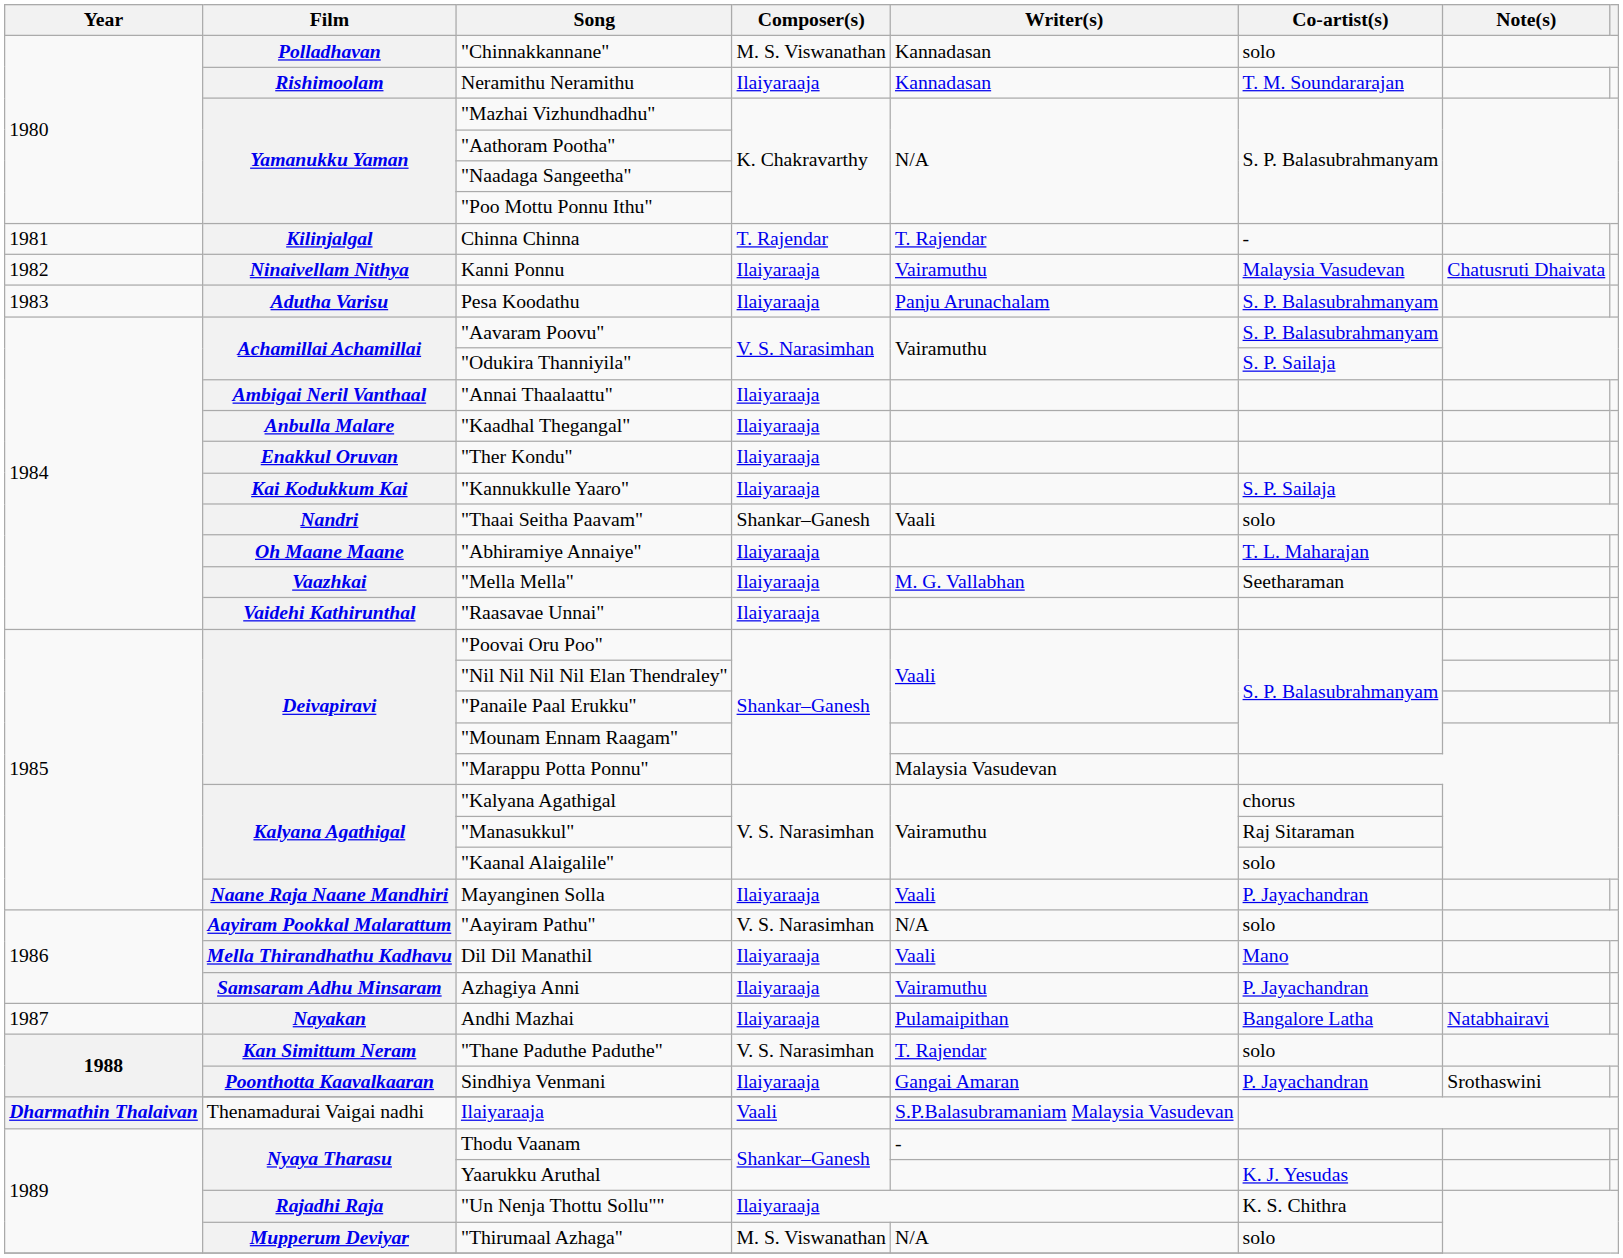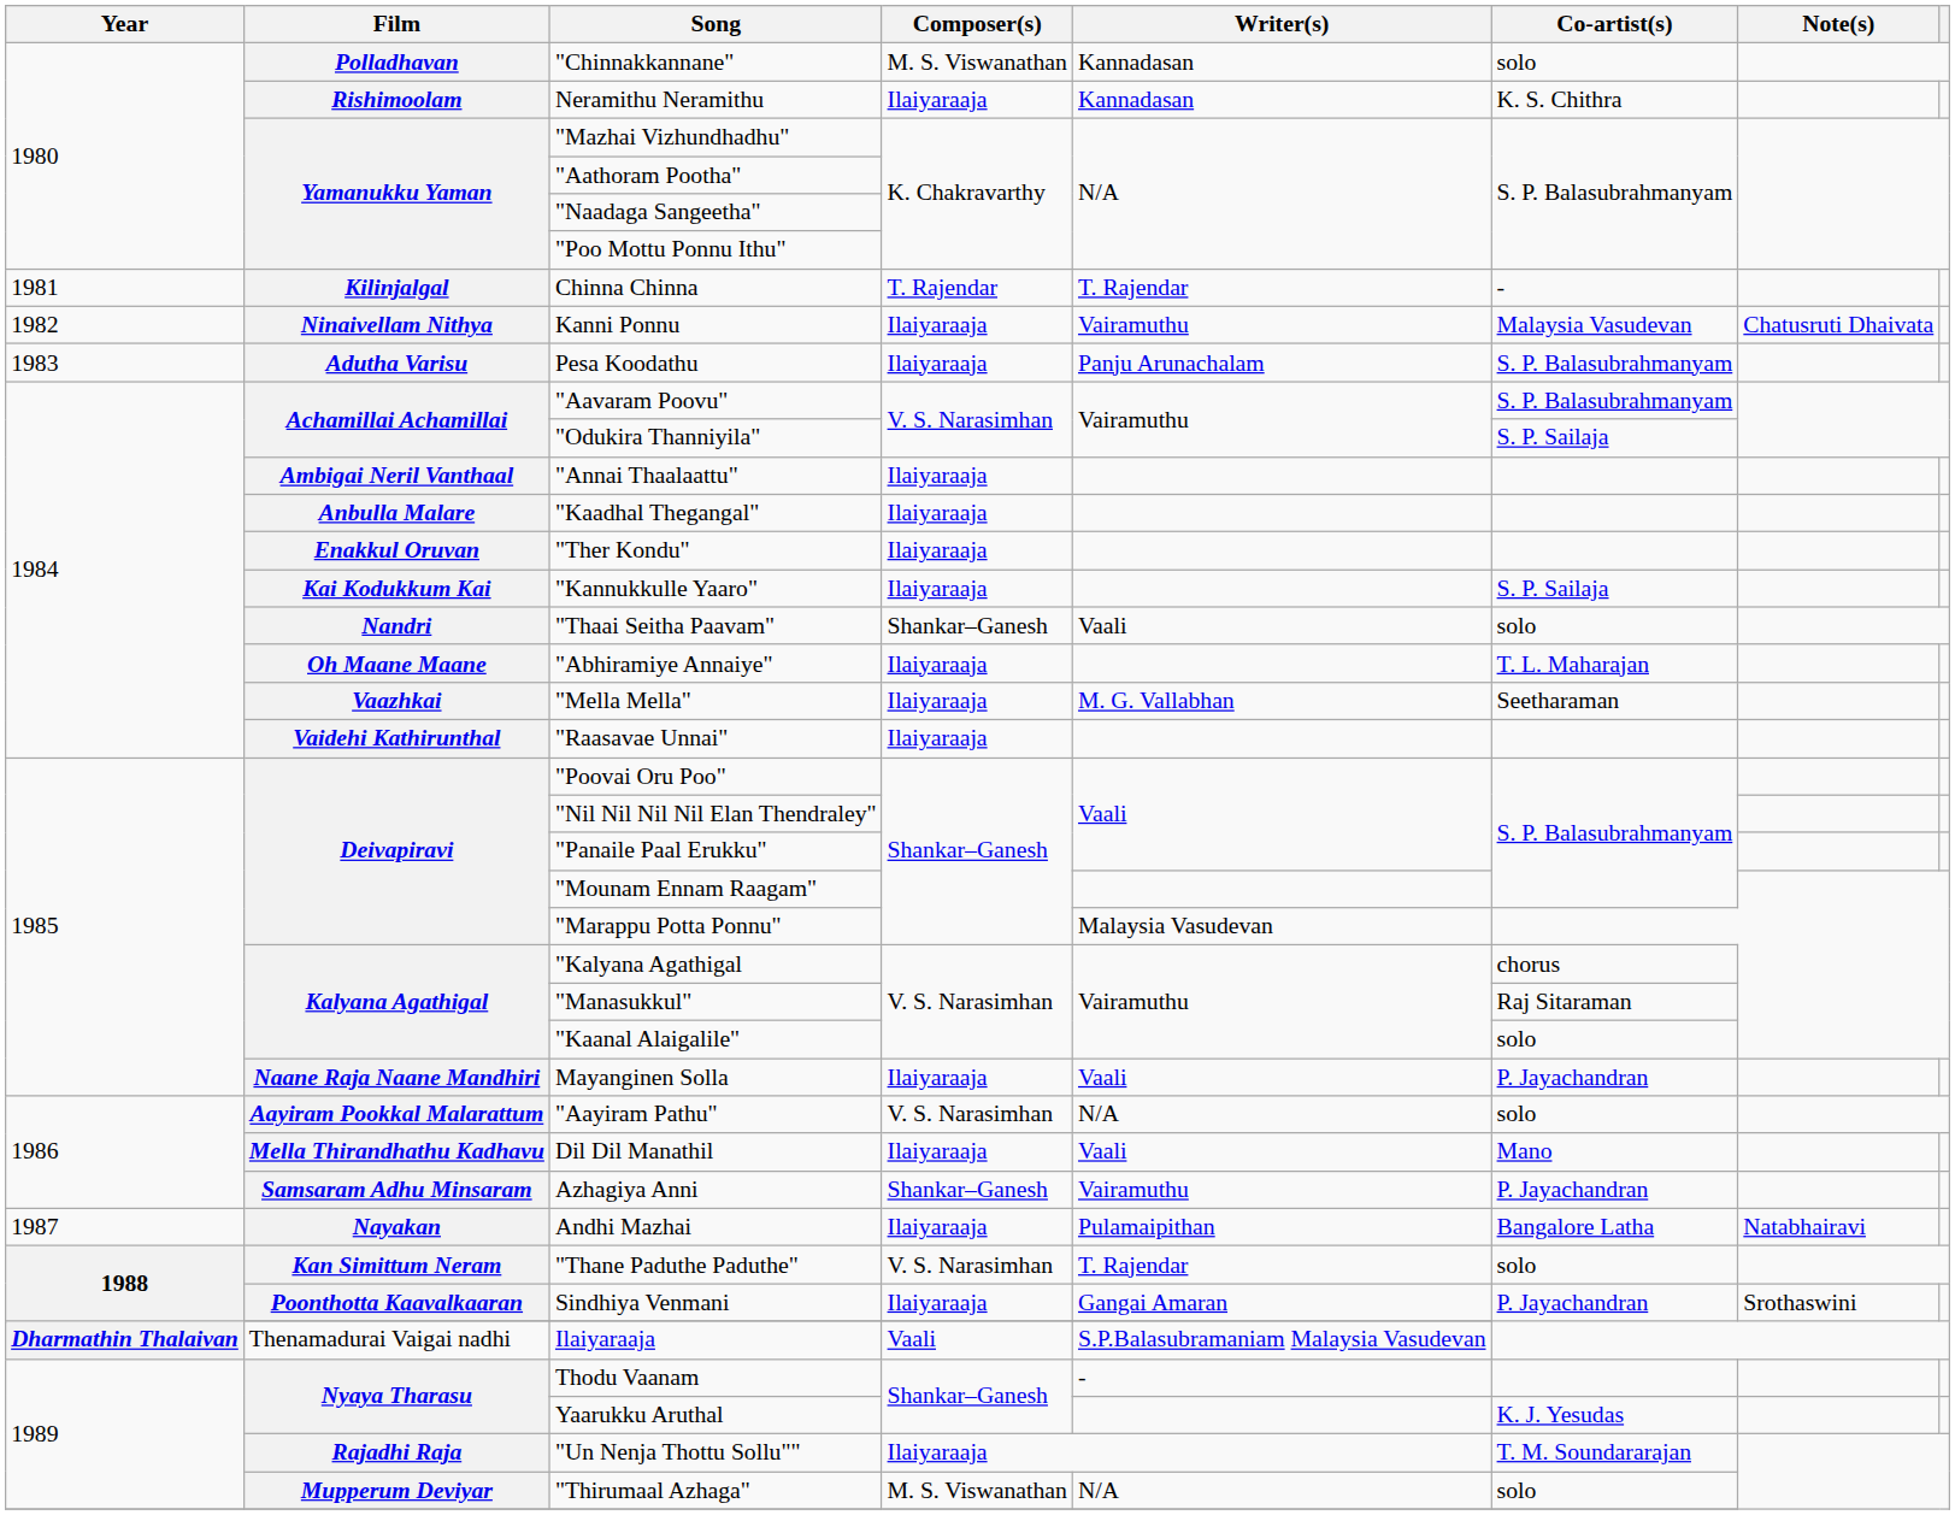 <table class="wikitable sortable plainrowheaders">
 <tr style="background:#ccc; text-align:center;">
 <th scope="col">Year</th>
 <th scope="col">Film</th>
 <th scope="col">Song</th>
 <th scope="col">Composer(s)</th>
 <th scope="col">Writer(s)</th>
 <th scope="col">Co-artist(s)</th>
 <th scope="col">Note(s)</th>
 <th scope="col" class="unsortable"></th>
 </tr>
 <tr>
 <td rowspan=6>1980</td>
 <th><em><a href='#'>Polladhavan</a></em></th>
 <td>"Chinnakkannane"</td>
 <td>M. S. Viswanathan</td>
 <td>Kannadasan</td>
 <td>solo</td>
 </tr>
 <tr>
 <th><em><a href='#'>Rishimoolam</a></em></th>
 <td>Neramithu Neramithu</td>
 <td><a href='#'>Ilaiyaraaja</a></td>
 <td><a href='#'>Kannadasan</a></td>
-<td><a href='#'>T. M. Soundararajan</a></td>
+<td>K. S. Chithra</td>
 <td></td>
 <td></td>
 </tr>
 <tr>
 <th Rowspan=4><em><a href='#'>Yamanukku Yaman</a></em></th>
 <td>"Mazhai Vizhundhadhu"</td>
 <td rowspan=4>K. Chakravarthy</td>
 <td rowspan=4>N/A</td>
 <td rowspan=4>S. P. Balasubrahmanyam</td>
 </tr>
 <tr>
 <td>"Aathoram Pootha"</td>
 </tr>
 <tr>
 <td>"Naadaga Sangeetha"</td>
 </tr>
 <tr>
 <td>"Poo Mottu Ponnu Ithu"</td>
 </tr>
 <tr>
 <td>1981</td>
 <th><em><a href='#'>Kilinjalgal</a></em></th>
 <td>Chinna Chinna</td>
 <td><a href='#'>T. Rajendar</a></td>
 <td><a href='#'>T. Rajendar</a></td>
 <td>-</td>
 <td></td>
 <td></td>
 </tr>
 <tr>
 <td>1982</td>
 <th><em><a href='#'>Ninaivellam Nithya</a></em></th>
 <td>Kanni Ponnu</td>
 <td><a href='#'>Ilaiyaraaja</a></td>
 <td><a href='#'>Vairamuthu</a></td>
 <td><a href='#'>Malaysia Vasudevan</a></td>
 <td><a href='#'>Chatusruti Dhaivata</a></td>
 <td></td>
 </tr>
 <tr>
 <td>1983</td>
 <th><em><a href='#'>Adutha Varisu</a></em></th>
 <td>Pesa Koodathu</td>
 <td><a href='#'>Ilaiyaraaja</a></td>
 <td><a href='#'>Panju Arunachalam</a></td>
 <td><a href='#'>S. P. Balasubrahmanyam</a></td>
 <td></td>
 <td></td>
 </tr>
 <tr>
 <td rowspan="10">1984</td>
 <th Rowspan=2><em><a href='#'>Achamillai Achamillai</a></em></th>
 <td>"Aavaram Poovu"</td>
 <td rowspan=2><a href='#'>V. S. Narasimhan</a></td>
 <td rowspan=2>Vairamuthu</td>
 <td><a href='#'>S. P. Balasubrahmanyam</a></td>
 </tr>
 <tr>
 <td>"Odukira Thanniyila"</td>
 <td><a href='#'>S. P. Sailaja</a></td>
 </tr>
 <tr>
 <th><em><a href='#'>Ambigai Neril Vanthaal</a></em></th>
 <td>"Annai Thaalaattu"</td>
 <td><a href='#'>Ilaiyaraaja</a></td>
 <td></td>
 <td></td>
 <td></td>
 <td></td>
 </tr>
 <tr>
 <th><em><a href='#'>Anbulla Malare</a></em></th>
 <td>"Kaadhal Thegangal"</td>
 <td><a href='#'>Ilaiyaraaja</a></td>
 <td></td>
 <td></td>
 <td></td>
 <td></td>
 </tr>
 <tr>
 <th><a href='#'><em>Enakkul Oruvan</em></a></th>
 <td>"Ther Kondu"</td>
 <td><a href='#'>Ilaiyaraaja</a></td>
 <td></td>
 <td></td>
 <td></td>
 <td></td>
 </tr>
 <tr>
 <th><em><a href='#'>Kai Kodukkum Kai</a></em></th>
 <td>"Kannukkulle Yaaro"</td>
 <td><a href='#'>Ilaiyaraaja</a></td>
 <td></td>
 <td><a href='#'>S. P. Sailaja</a></td>
 <td></td>
 <td></td>
 </tr>
 <tr>
 <th Rowspan=><em><a href='#'>Nandri</a></em></th>
 <td>"Thaai Seitha Paavam"</td>
 <td rowspan=>Shankar–Ganesh</td>
 <td rowspan=>Vaali</td>
 <td>solo</td>
 </tr>
 <tr>
 <th><em><a href='#'>Oh Maane Maane</a></em></th>
 <td>"Abhiramiye Annaiye"</td>
 <td><a href='#'>Ilaiyaraaja</a></td>
 <td></td>
 <td><a href='#'>T. L. Maharajan</a></td>
 <td></td>
 <td></td>
 </tr>
 <tr>
 <th><em><a href='#'>Vaazhkai</a></em></th>
 <td>"Mella Mella"</td>
 <td><a href='#'>Ilaiyaraaja</a></td>
 <td><a href='#'>M. G. Vallabhan</a></td>
 <td>Seetharaman</td>
 <td></td>
 <td></td>
 </tr>
 <tr>
 <th><em><a href='#'>Vaidehi Kathirunthal</a></em></th>
 <td>"Raasavae Unnai"</td>
 <td><a href='#'>Ilaiyaraaja</a></td>
 <td></td>
 <td></td>
 <td></td>
 <td></td>
 </tr>
 <tr>
 <td rowspan=9>1985</td>
 <th rowspan="5"><em><a href='#'>Deivapiravi</a></em></th>
 <td>"Poovai Oru Poo"</td>
 <td rowspan=5><a href='#'>Shankar–Ganesh</a></td>
 <td rowspan="3"><a href='#'>Vaali</a></td>
 <td rowspan=4><a href='#'>S. P. Balasubrahmanyam</a></td>
 <td></td>
 <td></td>
 </tr>
 <tr>
 <td>"Nil Nil Nil Nil Elan Thendraley"</td>
 <td></td>
 <td></td>
 </tr>
 <tr>
 <td>"Panaile Paal Erukku"</td>
 <td></td>
 <td></td>
 </tr>
 <tr>
 <td>"Mounam Ennam Raagam"</td>
 </tr>
 <tr>
 <td>"Marappu Potta Ponnu"</td>
 <td>Malaysia Vasudevan</td>
 </tr>
 <tr>
 <th Rowspan=3><em><a href='#'>Kalyana Agathigal</a></em></th>
 <td>"Kalyana Agathigal</td>
 <td rowspan=3>V. S. Narasimhan</td>
 <td rowspan=3>Vairamuthu</td>
 <td>chorus</td>
 </tr>
 <tr>
 <td>"Manasukkul"</td>
 <td>Raj Sitaraman</td>
 </tr>
 <tr>
 <td>"Kaanal Alaigalile"</td>
 <td>solo</td>
 </tr>
 <tr>
 <th><em><a href='#'>Naane Raja Naane Mandhiri</a></em></th>
 <td>Mayanginen Solla</td>
 <td><a href='#'>Ilaiyaraaja</a></td>
 <td><a href='#'>Vaali</a></td>
 <td><a href='#'>P. Jayachandran</a></td>
 <td></td>
 <td></td>
 </tr>
 <tr>
 <td rowspan=3>1986</td>
 <th Rowspan=><em><a href='#'>Aayiram Pookkal Malarattum</a></em></th>
 <td>"Aayiram Pathu"</td>
 <td rowspan=>V. S. Narasimhan</td>
 <td rowspan=>N/A</td>
 <td>solo</td>
 </tr>
 <tr>
 <th><em><a href='#'>Mella Thirandhathu Kadhavu</a></em></th>
 <td>Dil Dil Manathil</td>
 <td><a href='#'>Ilaiyaraaja</a></td>
 <td><a href='#'>Vaali</a></td>
 <td><a href='#'>Mano</a></td>
 <td></td>
 <td></td>
 </tr>
 <tr>
 <th><em><a href='#'>Samsaram Adhu Minsaram</a></em></th>
 <td>Azhagiya Anni</td>
-<td><a href='#'>Ilaiyaraaja</a></td>
+<td><a href='#'>Shankar–Ganesh</a></td>
 <td><a href='#'>Vairamuthu</a></td>
 <td><a href='#'>P. Jayachandran</a></td>
 <td></td>
 <td></td>
 </tr>
 <tr>
 <td>1987</td>
 <th><em><a href='#'>Nayakan</a></em></th>
 <td>Andhi Mazhai</td>
 <td><a href='#'>Ilaiyaraaja</a></td>
 <td><a href='#'>Pulamaipithan</a></td>
 <td><a href='#'>Bangalore Latha</a></td>
 <td><a href='#'>Natabhairavi</a></td>
 <td> </td>
 </tr>
 <tr>
 <th rowspan=3>1988</th>
 <th><em><a href='#'>Kan Simittum Neram</a></em></th>
 <td>"Thane Paduthe Paduthe"</td>
 <td>V. S. Narasimhan</td>
 <td><a href='#'>T. Rajendar</a></td>
 <td>solo</td>
 </tr>
 <tr>
 <th><em><a href='#'>Poonthotta Kaavalkaaran</a></em></th>
 <td>Sindhiya Venmani</td>
 <td><a href='#'>Ilaiyaraaja</a></td>
 <td><a href='#'>Gangai Amaran</a></td>
 <td><a href='#'>P. Jayachandran</a></td>
 <td>Srothaswini</td>
 <td></td>
 </tr>
 <tr>
 </tr>
 <tr>
 <th><em><a href='#'>Dharmathin Thalaivan</a></em></th>
 <td>Thenamadurai Vaigai nadhi</td>
 <td><a href='#'>Ilaiyaraaja</a></td>
 <td><a href='#'>Vaali</a></td>
 <td><a href='#'>S.P.Balasubramaniam</a> <a href='#'>Malaysia Vasudevan</a></td>
 </tr>
 <tr>
 <td rowspan=4>1989</td>
 <th rowspan=2><em><a href='#'>Nyaya Tharasu</a></em></th>
 <td>Thodu Vaanam</td>
 <td rowspan=2><a href='#'>Shankar–Ganesh</a></td>
 <td>-</td>
 <td></td>
 <td></td>
 <td></td>
 </tr>
 <tr>
 <td>Yaarukku Aruthal</td>
 <td></td>
 <td><a href='#'>K. J. Yesudas</a></td>
 <td></td>
 <td></td>
 </tr>
 <tr>
 <th rowspan="1"><a href='#'><em>Rajadhi Raja</em></a></th>
 <td>"Un Nenja Thottu Sollu""</td>
 <td colspan="2"><a href='#'>Ilaiyaraaja</a></td>
-<td>K. S. Chithra</td>
+<td><a href='#'>T. M. Soundararajan</a></td>
 </tr>
 <tr>
 <th><em><a href='#'>Mupperum Deviyar</a></em></th>
 <td>"Thirumaal Azhaga"</td>
 <td>M. S. Viswanathan</td>
 <td>N/A</td>
 <td>solo</td>
 </tr>
 <tr>
 </tr>
 </table>
